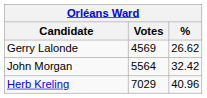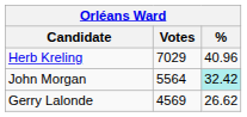 <table class="wikitable">
 <tr>
 <th colspan="3"><a href='#'>Orléans Ward</a></th>
 </tr>
 <tr>
 <th style="width: 170px">Candidate</th>
 <th style="width: 50px">Votes</th>
 <th style="width: 40px">%</th>
 </tr>
 <tr>
+<td><a href='#'>Herb Kreling</a></td>
+<td>7029</td>
+<td>40.96</td>
+</tr>
+<tr>
+<td>John Morgan</td>
+<td>5564</td>
+<td style="background: paleturquoise;">32.42</td>
+</tr>
+<tr>
 <td>Gerry Lalonde</td>
 <td>4569</td>
 <td>26.62</td>
 </tr>
-<tr>
-<td>John Morgan</td>
-<td>5564</td>
-<td>32.42</td>
-</tr>
-<tr>
-<td><a href='#'>Herb Kreling</a></td>
-<td>7029</td>
-<td>40.96</td>
-</tr>
 </table>
